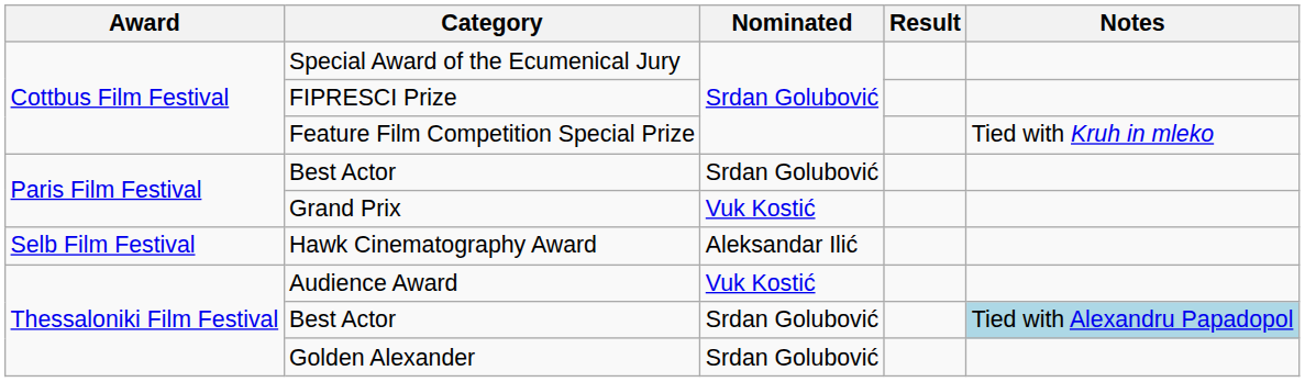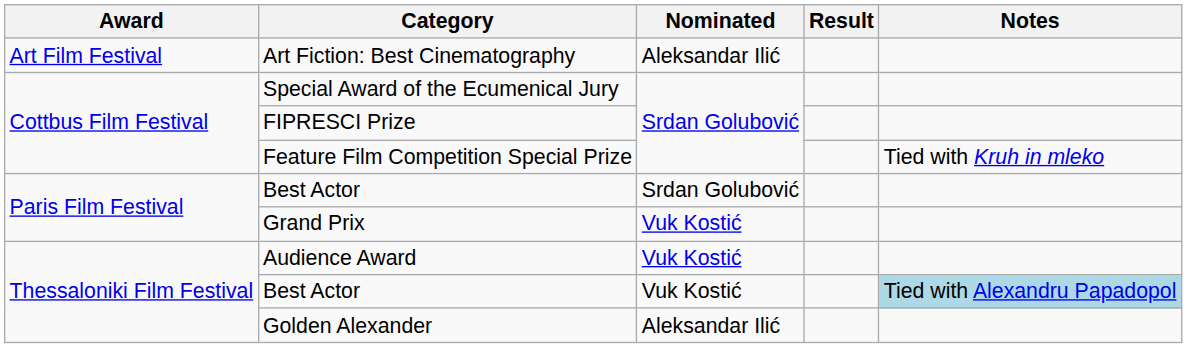 <table class="sortable wikitable">
 <tr>
 <th>Award</th>
 <th>Category</th>
 <th>Nominated</th>
 <th>Result</th>
 <th>Notes</th>
+</tr>
+<tr>
+<td><a href='#'>Art Film Festival</a></td>
+<td>Art Fiction: Best Cinematography</td>
+<td>Aleksandar Ilić</td>
+<td></td>
+<td></td>
 </tr>
 <tr>
 <td rowspan="3"><a href='#'>Cottbus Film Festival</a></td>
 <td>Special Award of the Ecumenical Jury</td>
 <td rowspan="3"><a href='#'>Srdan Golubović</a></td>
 <td></td>
 <td></td>
 </tr>
 <tr>
 <td>FIPRESCI Prize</td>
 <td></td>
 <td></td>
 </tr>
 <tr>
 <td>Feature Film Competition Special Prize</td>
 <td></td>
 <td>Tied with <em><a href='#'>Kruh in mleko</a></em></td>
 </tr>
 <tr>
 <td rowspan="2"><a href='#'>Paris Film Festival</a></td>
 <td>Best Actor</td>
 <td>Srdan Golubović</td>
 <td></td>
 <td></td>
 </tr>
 <tr>
 <td>Grand Prix</td>
 <td><a href='#'>Vuk Kostić</a></td>
 <td></td>
 <td></td>
 </tr>
 <tr>
-<td><a href='#'>Selb Film Festival</a></td>
-<td>Hawk Cinematography Award</td>
-<td>Aleksandar Ilić</td>
-<td></td>
-<td></td>
-</tr>
-<tr>
 <td rowspan="3"><a href='#'>Thessaloniki Film Festival</a></td>
 <td>Audience Award</td>
 <td><a href='#'>Vuk Kostić</a></td>
 <td></td>
 <td></td>
 </tr>
 <tr>
 <td>Best Actor</td>
-<td>Srdan Golubović</td>
+<td>Vuk Kostić</td>
 <td></td>
 <td style="background: lightblue;">Tied with <a href='#'>Alexandru Papadopol</a></td>
 </tr>
 <tr>
 <td>Golden Alexander</td>
-<td>Srdan Golubović</td>
+<td>Aleksandar Ilić</td>
 <td></td>
 <td></td>
 </tr>
 </table>
